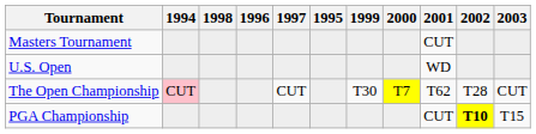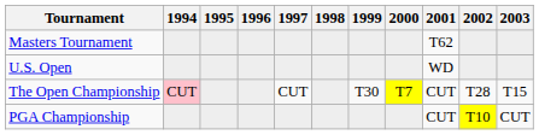 <table class="wikitable" style="font-size:95%;text-align:center;">
 <tr>
 <th>Tournament</th>
 <th>1994</th>
-<th>1998</th>
+<th>1995</th>
 <th>1996</th>
 <th>1997</th>
-<th>1995</th>
+<th>1998</th>
 <th>1999</th>
 <th>2000</th>
 <th>2001</th>
 <th>2002</th>
 <th>2003</th>
 </tr>
 <tr>
 <td align=left><a href='#'>Masters Tournament</a></td>
 <td style="background:#eeeeee;"></td>
 <td style="background:#eeeeee;"></td>
 <td style="background:#eeeeee;"></td>
 <td style="background:#eeeeee;"></td>
 <td style="background:#eeeeee;"></td>
 <td style="background:#eeeeee;"></td>
 <td style="background:#eeeeee;"></td>
-<td>CUT</td>
+<td>T62</td>
 <td style="background:#eeeeee;"></td>
 <td style="background:#eeeeee;"></td>
 </tr>
 <tr>
 <td align=left><a href='#'>U.S. Open</a></td>
 <td style="background:#eeeeee;"></td>
 <td style="background:#eeeeee;"></td>
 <td style="background:#eeeeee;"></td>
 <td style="background:#eeeeee;"></td>
 <td style="background:#eeeeee;"></td>
 <td style="background:#eeeeee;"></td>
 <td style="background:#eeeeee;"></td>
 <td>WD</td>
 <td style="background:#eeeeee;"></td>
 <td style="background:#eeeeee;"></td>
 </tr>
 <tr>
 <td align=left><a href='#'>The Open Championship</a></td>
 <td style="background: pink;">CUT</td>
 <td style="background:#eeeeee;"></td>
 <td style="background:#eeeeee;"></td>
 <td>CUT</td>
 <td style="background:#eeeeee;"></td>
 <td>T30</td>
 <td style="background:yellow;">T7</td>
-<td>T62</td>
+<td>CUT</td>
 <td>T28</td>
-<td>CUT</td>
+<td>T15</td>
 </tr>
 <tr>
 <td align=left><a href='#'>PGA Championship</a></td>
 <td style="background:#eeeeee;"></td>
 <td style="background:#eeeeee;"></td>
 <td style="background:#eeeeee;"></td>
 <td style="background:#eeeeee;"></td>
 <td style="background:#eeeeee;"></td>
 <td style="background:#eeeeee;"></td>
 <td style="background:#eeeeee;"></td>
 <td>CUT</td>
-<td style="background:yellow;"><strong>T10</strong></td>
-<td>T15</td>
+<td style="background:yellow;">T10</td>
+<td>CUT</td>
 </tr>
 </table>
